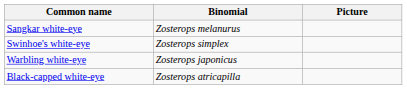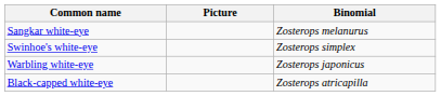 <table width=50% class="wikitable">
 <tr>
 <th width=30%>Common name</th>
+<th width=20%>Picture</th>
 <th width=30%>Binomial</th>
-<th width=20%>Picture</th>
 </tr>
 <tr>
 <td><a href='#'>Sangkar white-eye</a></td>
+<td></td>
 <td><em>Zosterops melanurus</em></td>
-<td></td>
 </tr>
 <tr>
 <td><a href='#'>Swinhoe's white-eye</a></td>
+<td></td>
 <td><em>Zosterops simplex</em></td>
-<td></td>
 </tr>
 <tr>
 <td><a href='#'>Warbling white-eye</a></td>
+<td></td>
 <td><em>Zosterops japonicus</em></td>
-<td></td>
 </tr>
 <tr>
 <td><a href='#'>Black-capped white-eye</a></td>
+<td></td>
 <td><em>Zosterops atricapilla</em></td>
-<td></td>
 </tr>
 </table>
